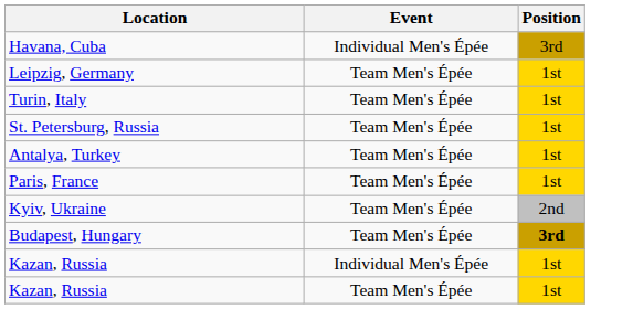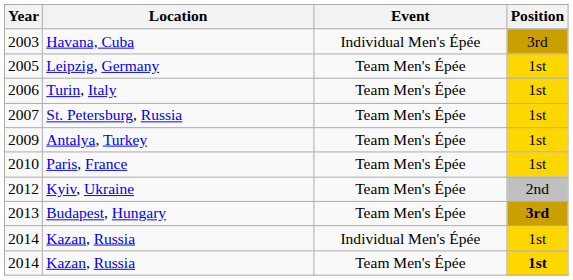 <table class="wikitable" style="text-align:center;">
 <tr>
+<th>Year</th>
 <th style="width:17em">Location</th>
 <th style="width:12em">Event</th>
 <th>Position</th>
 </tr>
 <tr>
+<td>2003</td>
 <td rowspan="1" align="left"> <a href='#'>Havana, Cuba</a></td>
 <td>Individual Men's Épée</td>
 <td bgcolor="caramel">3rd</td>
 </tr>
 <tr>
+<td>2005</td>
 <td rowspan="1" align="left"> <a href='#'>Leipzig</a>, <a href='#'>Germany</a></td>
 <td>Team Men's Épée</td>
 <td bgcolor="gold">1st</td>
 </tr>
 <tr>
+<td>2006</td>
 <td rowspan="1" align="left"> <a href='#'>Turin</a>, <a href='#'>Italy</a></td>
 <td>Team Men's Épée</td>
 <td bgcolor="gold">1st</td>
 </tr>
 <tr>
+<td>2007</td>
 <td rowspan="1" align="left"> <a href='#'>St. Petersburg</a>, <a href='#'>Russia</a></td>
 <td>Team Men's Épée</td>
 <td bgcolor="gold">1st</td>
 </tr>
 <tr>
+<td>2009</td>
 <td rowspan="1" align="left"> <a href='#'>Antalya</a>, <a href='#'>Turkey</a></td>
 <td>Team Men's Épée</td>
 <td bgcolor="gold">1st</td>
 </tr>
 <tr>
+<td>2010</td>
 <td rowspan="1" align="left"> <a href='#'>Paris</a>, <a href='#'>France</a></td>
 <td>Team Men's Épée</td>
 <td bgcolor="gold">1st</td>
 </tr>
 <tr>
+<td>2012</td>
 <td rowspan="1" align="left"> <a href='#'>Kyiv</a>, <a href='#'>Ukraine</a></td>
 <td>Team Men's Épée</td>
 <td bgcolor="silver">2nd</td>
 </tr>
 <tr>
+<td rowspan="1">2013</td>
 <td rowspan="1" align="left"> <a href='#'>Budapest</a>, <a href='#'>Hungary</a></td>
 <td>Team Men's Épée</td>
 <td bgcolor="caramel"><strong>3rd</strong></td>
 </tr>
 <tr>
+<td>2014</td>
 <td rowspan="1" align="left"> <a href='#'>Kazan</a>, <a href='#'>Russia</a></td>
 <td>Individual Men's Épée</td>
 <td bgcolor="gold">1st</td>
 </tr>
 <tr>
+<td>2014</td>
 <td rowspan="1" align="left"> <a href='#'>Kazan</a>, <a href='#'>Russia</a></td>
 <td>Team Men's Épée</td>
-<td bgcolor="gold">1st</td>
+<td bgcolor="gold"><strong>1st</strong></td>
 </tr>
 </table>
